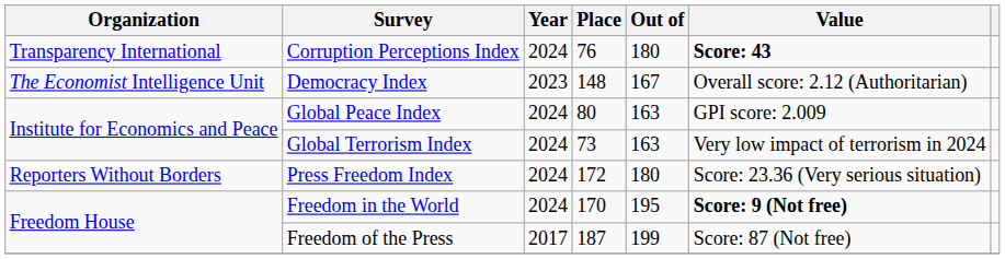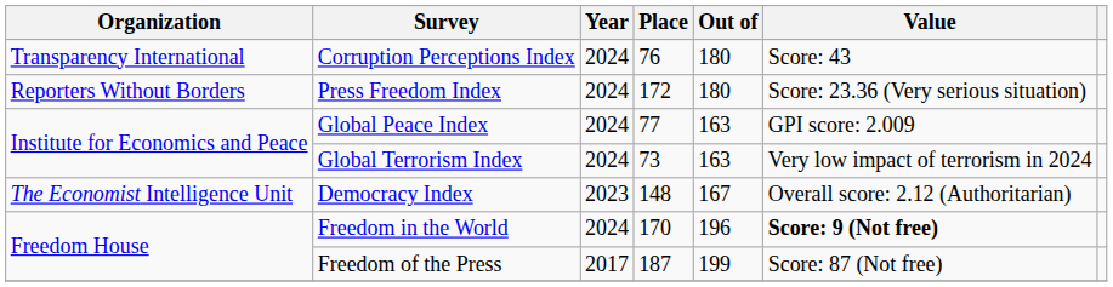 <table class="wikitable sortable" style="text-align:left">
 <tr>
 <th>Organization</th>
 <th>Survey</th>
 <th>Year</th>
 <th>Place</th>
 <th>Out of</th>
 <th>Value</th>
 <th></th>
 </tr>
 <tr>
 <td><a href='#'>Transparency International</a></td>
 <td><a href='#'>Corruption Perceptions Index</a></td>
 <td>2024</td>
 <td>76</td>
 <td>180</td>
-<td><strong>Score: 43</strong></td>
+<td>Score: 43</td>
 <td></td>
 </tr>
 <tr>
-<td><a href='#'><em>The Economist</em> Intelligence Unit</a></td>
-<td><a href='#'>Democracy Index</a></td>
-<td>2023</td>
-<td>148 </td>
-<td>167</td>
-<td>Overall score: 2.12 (Authoritarian)</td>
+<td><a href='#'>Reporters Without Borders</a></td>
+<td><a href='#'>Press Freedom Index</a></td>
+<td>2024</td>
+<td>172 </td>
+<td>180</td>
+<td>Score: 23.36 (Very serious situation)</td>
 <td></td>
 </tr>
 <tr>
 <td rowspan="2"><a href='#'>Institute for Economics and Peace</a></td>
 <td><a href='#'>Global Peace Index</a></td>
 <td>2024</td>
-<td>80 </td>
+<td>77 </td>
 <td>163</td>
 <td>GPI score: 2.009</td>
 <td></td>
 </tr>
 <tr>
 <td><a href='#'>Global Terrorism Index</a></td>
 <td>2024</td>
 <td>73 </td>
 <td>163</td>
 <td>Very low impact of terrorism in 2024</td>
 <td></td>
 </tr>
 <tr>
-<td><a href='#'>Reporters Without Borders</a></td>
-<td><a href='#'>Press Freedom Index</a></td>
-<td>2024</td>
-<td>172 </td>
-<td>180</td>
-<td>Score: 23.36 (Very serious situation)</td>
+<td><a href='#'><em>The Economist</em> Intelligence Unit</a></td>
+<td><a href='#'>Democracy Index</a></td>
+<td>2023</td>
+<td>148 </td>
+<td>167</td>
+<td>Overall score: 2.12 (Authoritarian)</td>
 <td></td>
 </tr>
 <tr>
 <td rowspan="2"><a href='#'>Freedom House</a></td>
 <td><a href='#'>Freedom in the World</a></td>
 <td>2024</td>
 <td>170 </td>
-<td>195</td>
+<td>196</td>
 <td><strong>Score: 9 (Not free)</strong></td>
 <td></td>
 </tr>
 <tr>
 <td>Freedom of the Press</td>
 <td>2017</td>
 <td>187 </td>
 <td>199</td>
 <td>Score: 87 (Not free)</td>
 <td></td>
 </tr>
 <tr>
 </tr>
 </table>
